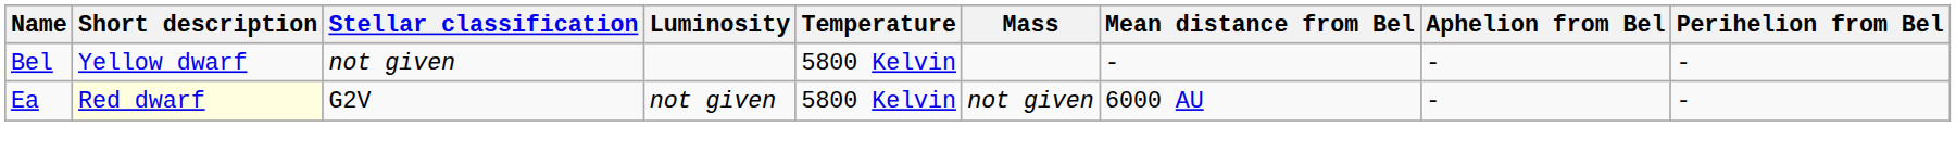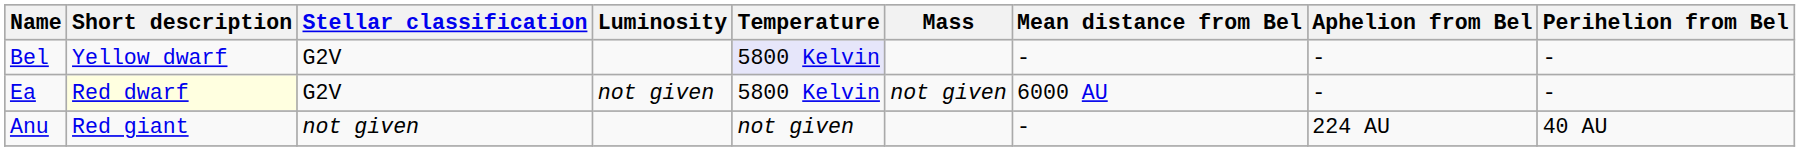 <table class="wikitable">
 <tr>
 <th>Name</th>
 <th>Short description</th>
 <th><a href='#'>Stellar classification</a></th>
 <th>Luminosity</th>
 <th>Temperature</th>
 <th>Mass</th>
 <th>Mean distance from Bel</th>
 <th>Aphelion from Bel</th>
 <th>Perihelion from Bel</th>
 </tr>
 <tr>
 <td><a href='#'>Bel</a></td>
 <td><a href='#'>Yellow dwarf</a></td>
-<td><em>not given</em></td>
+<td>G2V</td>
 <td></td>
-<td>5800 <a href='#'>Kelvin</a></td>
+<td style="background: lavender;">5800 <a href='#'>Kelvin</a></td>
 <td></td>
 <td>-</td>
 <td>-</td>
 <td>-</td>
 </tr>
 <tr>
 <td><a href='#'>Ea</a></td>
 <td style="background: lightyellow;"><a href='#'>Red dwarf</a></td>
 <td>G2V</td>
 <td><em>not given</em></td>
 <td>5800 <a href='#'>Kelvin</a></td>
 <td><em>not given</em></td>
 <td>6000 <a href='#'>AU</a></td>
 <td>-</td>
 <td>-</td>
 </tr>
+<tr>
+<td><a href='#'>Anu</a></td>
+<td><a href='#'>Red giant</a></td>
+<td><em>not given</em></td>
+<td></td>
+<td><em>not given</em></td>
+<td></td>
+<td>-</td>
+<td>224 AU</td>
+<td>40 AU</td>
+</tr>
 </table>
